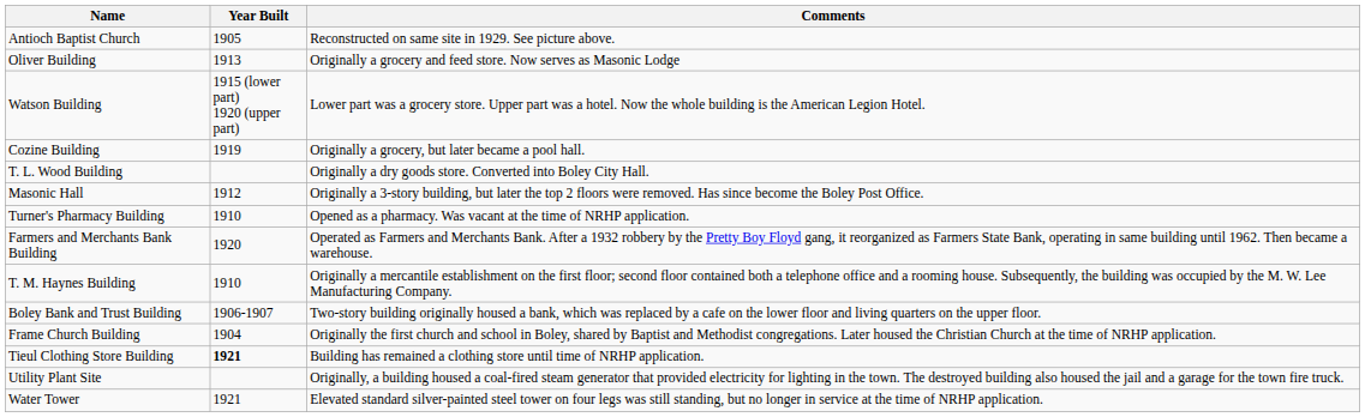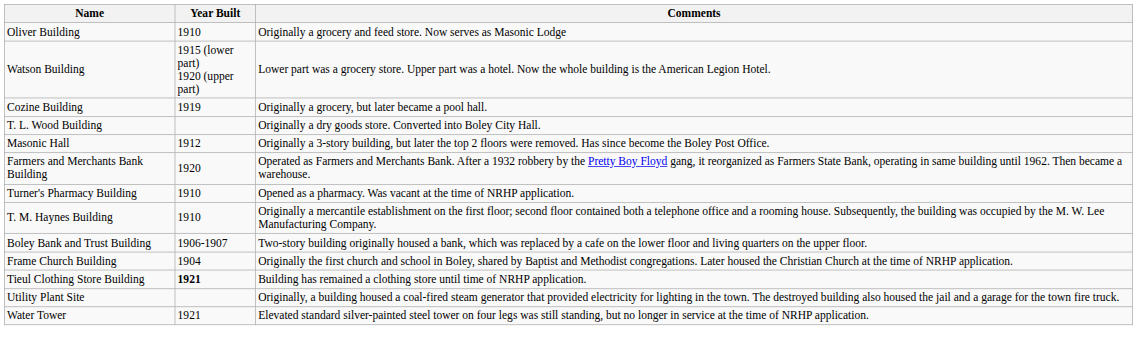 <table class="wikitable">
 <tr>
 <th>Name</th>
 <th>Year Built</th>
 <th>Comments</th>
 </tr>
 <tr>
-<td>Antioch Baptist Church</td>
-<td>1905</td>
-<td>Reconstructed on same site in 1929. See picture above.</td>
-</tr>
-<tr>
 <td>Oliver Building</td>
-<td>1913</td>
+<td>1910</td>
 <td>Originally a grocery and feed store. Now serves as Masonic Lodge</td>
 </tr>
 <tr>
 <td>Watson Building</td>
 <td>1915 (lower part)<br>1920 (upper part)</td>
 <td>Lower part was a grocery store. Upper part was a hotel. Now the whole building is the American Legion Hotel.</td>
 </tr>
 <tr>
 <td>Cozine Building</td>
 <td>1919</td>
 <td>Originally a grocery, but later became a pool hall.</td>
 </tr>
 <tr>
 <td>T. L. Wood Building</td>
 <td> </td>
 <td>Originally a dry goods store. Converted into Boley City Hall.</td>
 </tr>
 <tr>
 <td>Masonic Hall</td>
 <td>1912</td>
 <td>Originally a 3-story building, but later the top 2 floors were removed. Has since become the Boley Post Office.</td>
 </tr>
 <tr>
+<td>Farmers and Merchants Bank Building</td>
+<td>1920</td>
+<td>Operated as Farmers and Merchants Bank. After a 1932 robbery by the <a href='#'>Pretty Boy Floyd</a> gang, it reorganized as Farmers State Bank, operating in same building until 1962. Then became a warehouse.</td>
+</tr>
+<tr>
 <td>Turner's Pharmacy Building</td>
 <td>1910</td>
 <td>Opened as a pharmacy. Was vacant at the time of NRHP application.</td>
-</tr>
-<tr>
-<td>Farmers and Merchants Bank Building</td>
-<td>1920</td>
-<td>Operated as Farmers and Merchants Bank. After a 1932 robbery by the <a href='#'>Pretty Boy Floyd</a> gang, it reorganized as Farmers State Bank, operating in same building until 1962. Then became a warehouse.</td>
 </tr>
 <tr>
 <td>T. M. Haynes Building</td>
 <td>1910</td>
 <td>Originally a mercantile establishment on the first floor; second floor contained both a telephone office and a rooming house. Subsequently, the building was occupied by the M. W. Lee Manufacturing Company.</td>
 </tr>
 <tr>
 <td>Boley Bank and Trust Building</td>
 <td>1906-1907</td>
 <td>Two-story building originally housed a bank, which was replaced by a cafe on the lower floor and living quarters on the upper floor.</td>
 </tr>
 <tr>
 <td>Frame Church Building</td>
 <td>1904</td>
 <td>Originally the first church and school in Boley, shared by Baptist and Methodist congregations. Later housed the Christian Church at the time of NRHP application.</td>
 </tr>
 <tr>
 <td>Tieul Clothing Store Building</td>
 <td><strong>1921</strong></td>
 <td>Building has remained a clothing store until time of NRHP application.</td>
 </tr>
 <tr>
 <td>Utility Plant Site</td>
 <td> </td>
 <td>Originally, a building housed a coal-fired steam generator that provided electricity for lighting in the town. The destroyed building also housed the jail and a garage for the town fire truck.</td>
 </tr>
 <tr>
 <td>Water Tower</td>
 <td>1921</td>
 <td>Elevated  standard silver-painted steel tower on four legs was still standing, but no longer in service at the time of NRHP application.</td>
 </tr>
 </table>
